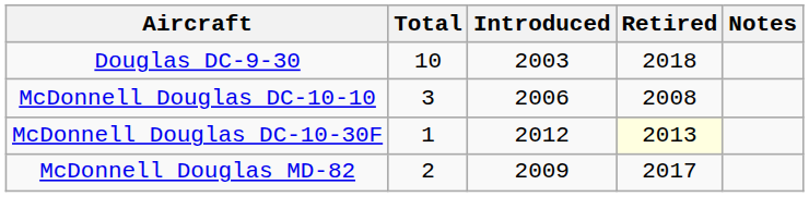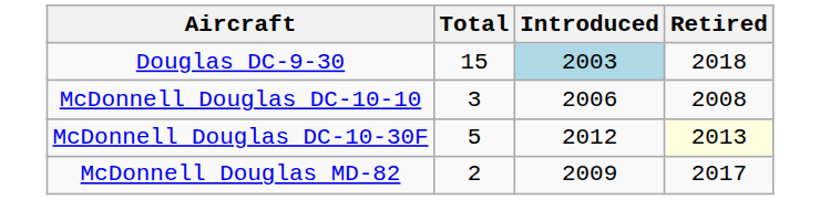 <table class="wikitable sortable" style="border-collapse:collapse;text-align:center; margin: 1em auto;">
 <tr>
 <th>Aircraft</th>
 <th>Total</th>
 <th>Introduced</th>
 <th>Retired</th>
-<th>Notes</th>
 </tr>
 <tr>
 <td><a href='#'>Douglas DC-9-30</a></td>
-<td>10</td>
-<td>2003</td>
+<td>15</td>
+<td style="background: lightblue;">2003</td>
 <td>2018</td>
-<td></td>
 </tr>
 <tr>
 <td><a href='#'>McDonnell Douglas DC-10-10</a></td>
 <td>3</td>
 <td>2006</td>
 <td>2008</td>
-<td></td>
 </tr>
 <tr>
 <td><a href='#'>McDonnell Douglas DC-10-30F</a></td>
-<td>1</td>
+<td>5</td>
 <td>2012</td>
 <td style="background: lightyellow;">2013</td>
-<td></td>
 </tr>
 <tr>
 <td><a href='#'>McDonnell Douglas MD-82</a></td>
 <td>2</td>
 <td>2009</td>
 <td>2017</td>
-<td></td>
 </tr>
 </table>
